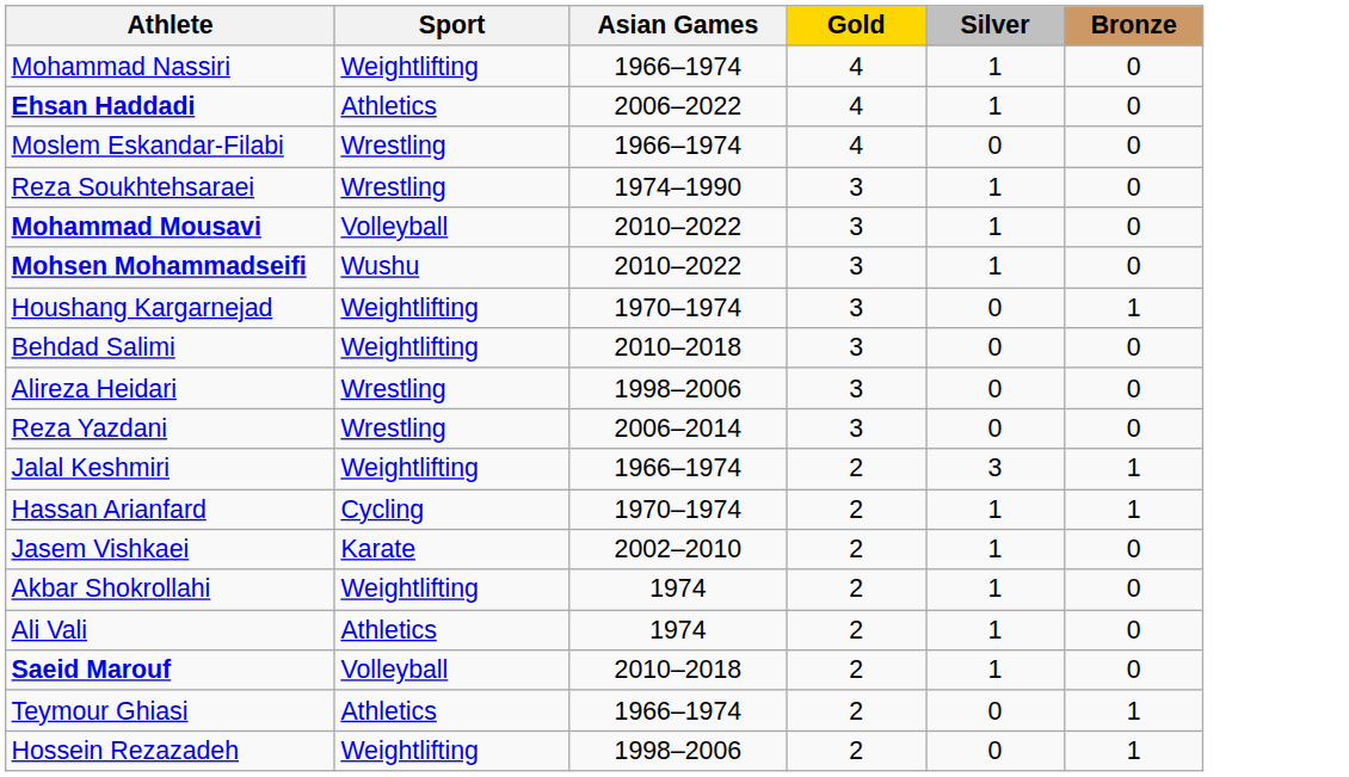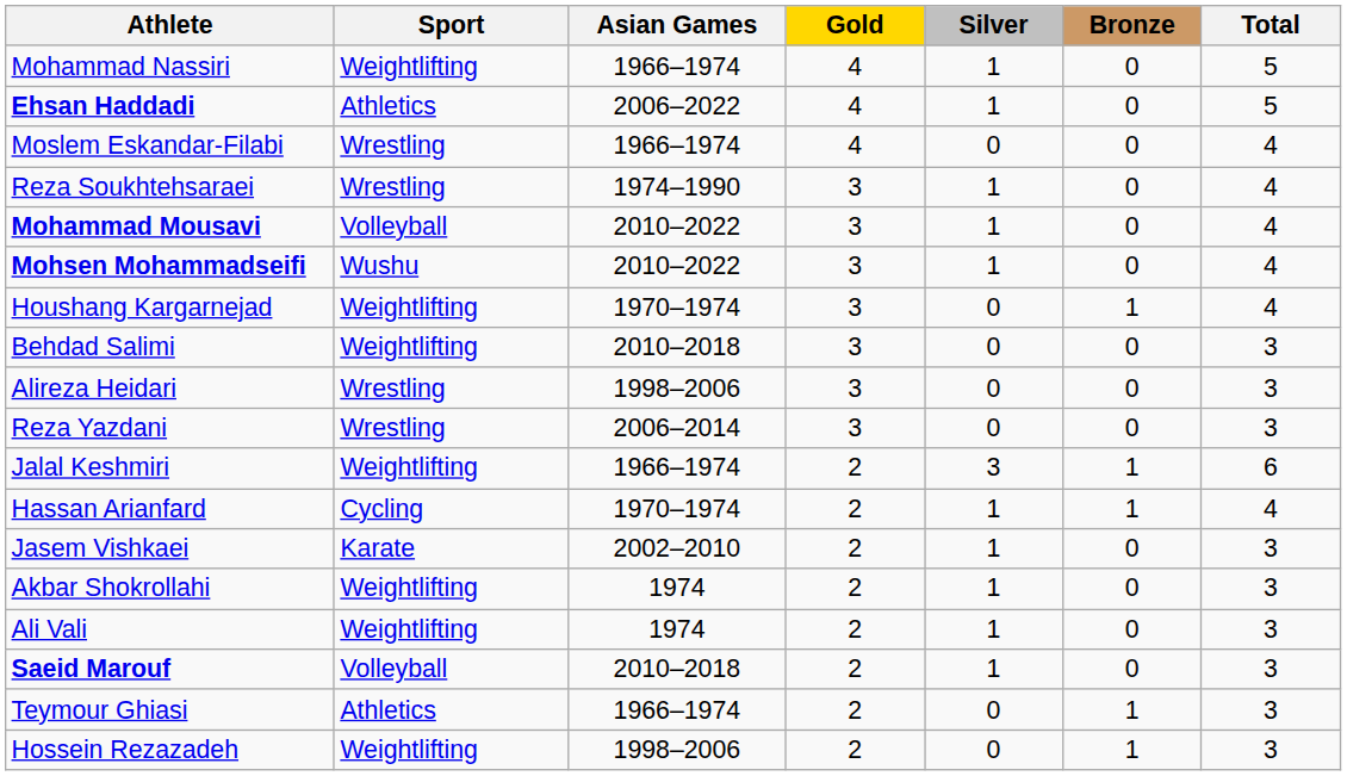 <table class="wikitable">
 <tr>
 <th width=200>Athlete</th>
 <th width=140>Sport</th>
 <th width=130>Asian Games</th>
 <th style="background:gold; width:5.0em; font-weight:bold;">Gold</th>
 <th style="background:silver; width:5.0em; font-weight:bold;">Silver</th>
 <th style="background:#cc9966; width:5.0em; font-weight:bold;">Bronze</th>
+<th style="width:5.0em;">Total</th>
 </tr>
 <tr>
 <td><a href='#'>Mohammad Nassiri</a></td>
 <td><a href='#'>Weightlifting</a></td>
 <td align="center">1966–1974</td>
 <td align="center">4</td>
 <td align="center">1</td>
 <td align="center">0</td>
+<td align="center">5</td>
 </tr>
 <tr>
 <td><strong><a href='#'>Ehsan Haddadi</a></strong></td>
 <td><a href='#'>Athletics</a></td>
 <td align="center">2006–2022</td>
 <td align="center">4</td>
 <td align="center">1</td>
 <td align="center">0</td>
+<td align="center">5</td>
 </tr>
 <tr>
 <td><a href='#'>Moslem Eskandar-Filabi</a></td>
 <td><a href='#'>Wrestling</a></td>
 <td align="center">1966–1974</td>
 <td align="center">4</td>
 <td align="center">0</td>
 <td align="center">0</td>
+<td align="center">4</td>
 </tr>
 <tr>
 <td><a href='#'>Reza Soukhtehsaraei</a></td>
 <td><a href='#'>Wrestling</a></td>
 <td align="center">1974–1990</td>
 <td align="center">3</td>
 <td align="center">1</td>
 <td align="center">0</td>
+<td align="center">4</td>
 </tr>
 <tr>
 <td><strong><a href='#'>Mohammad Mousavi</a></strong></td>
 <td><a href='#'>Volleyball</a></td>
 <td align="center">2010–2022</td>
 <td align="center">3</td>
 <td align="center">1</td>
 <td align="center">0</td>
+<td align="center">4</td>
 </tr>
 <tr>
 <td><strong><a href='#'>Mohsen Mohammadseifi</a></strong></td>
 <td><a href='#'>Wushu</a></td>
 <td align="center">2010–2022</td>
 <td align="center">3</td>
 <td align="center">1</td>
 <td align="center">0</td>
+<td align="center">4</td>
 </tr>
 <tr>
 <td><a href='#'>Houshang Kargarnejad</a></td>
 <td><a href='#'>Weightlifting</a></td>
 <td align="center">1970–1974</td>
 <td align="center">3</td>
 <td align="center">0</td>
 <td align="center">1</td>
+<td align="center">4</td>
 </tr>
 <tr>
 <td><a href='#'>Behdad Salimi</a></td>
 <td><a href='#'>Weightlifting</a></td>
 <td align="center">2010–2018</td>
 <td align="center">3</td>
 <td align="center">0</td>
 <td align="center">0</td>
+<td align="center">3</td>
 </tr>
 <tr>
 <td><a href='#'>Alireza Heidari</a></td>
 <td><a href='#'>Wrestling</a></td>
 <td align="center">1998–2006</td>
 <td align="center">3</td>
 <td align="center">0</td>
 <td align="center">0</td>
+<td align="center">3</td>
 </tr>
 <tr>
 <td><a href='#'>Reza Yazdani</a></td>
 <td><a href='#'>Wrestling</a></td>
 <td align="center">2006–2014</td>
 <td align="center">3</td>
 <td align="center">0</td>
 <td align="center">0</td>
+<td align="center">3</td>
 </tr>
 <tr>
 <td><a href='#'>Jalal Keshmiri</a></td>
 <td><a href='#'>Weightlifting</a></td>
 <td align="center">1966–1974</td>
 <td align="center">2</td>
 <td align="center">3</td>
 <td align="center">1</td>
+<td align="center">6</td>
 </tr>
 <tr>
 <td><a href='#'>Hassan Arianfard</a></td>
 <td><a href='#'>Cycling</a></td>
 <td align="center">1970–1974</td>
 <td align="center">2</td>
 <td align="center">1</td>
 <td align="center">1</td>
+<td align="center">4</td>
 </tr>
 <tr>
 <td><a href='#'>Jasem Vishkaei</a></td>
 <td><a href='#'>Karate</a></td>
 <td align="center">2002–2010</td>
 <td align="center">2</td>
 <td align="center">1</td>
 <td align="center">0</td>
+<td align="center">3</td>
 </tr>
 <tr>
 <td><a href='#'>Akbar Shokrollahi</a></td>
 <td><a href='#'>Weightlifting</a></td>
 <td align="center">1974</td>
 <td align="center">2</td>
 <td align="center">1</td>
 <td align="center">0</td>
+<td align="center">3</td>
 </tr>
 <tr>
 <td><a href='#'>Ali Vali</a></td>
-<td><a href='#'>Athletics</a></td>
+<td><a href='#'>Weightlifting</a></td>
 <td align="center">1974</td>
 <td align="center">2</td>
 <td align="center">1</td>
 <td align="center">0</td>
+<td align="center">3</td>
 </tr>
 <tr>
 <td><strong><a href='#'>Saeid Marouf</a></strong></td>
 <td><a href='#'>Volleyball</a></td>
 <td align="center">2010–2018</td>
 <td align="center">2</td>
 <td align="center">1</td>
 <td align="center">0</td>
+<td align="center">3</td>
 </tr>
 <tr>
 <td><a href='#'>Teymour Ghiasi</a></td>
 <td><a href='#'>Athletics</a></td>
 <td align="center">1966–1974</td>
 <td align="center">2</td>
 <td align="center">0</td>
 <td align="center">1</td>
+<td align="center">3</td>
 </tr>
 <tr>
 <td><a href='#'>Hossein Rezazadeh</a></td>
 <td><a href='#'>Weightlifting</a></td>
 <td align="center">1998–2006</td>
 <td align="center">2</td>
 <td align="center">0</td>
 <td align="center">1</td>
+<td align="center">3</td>
 </tr>
 </table>
